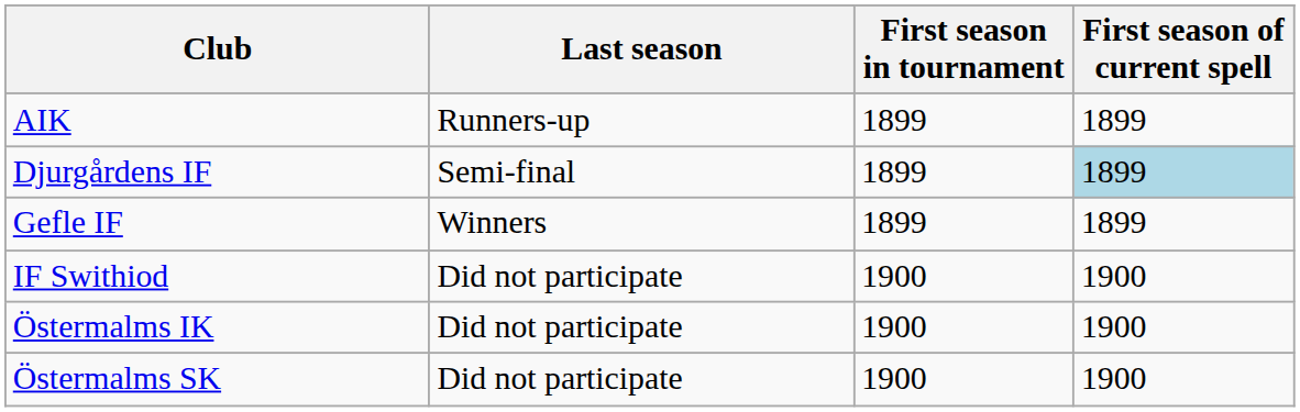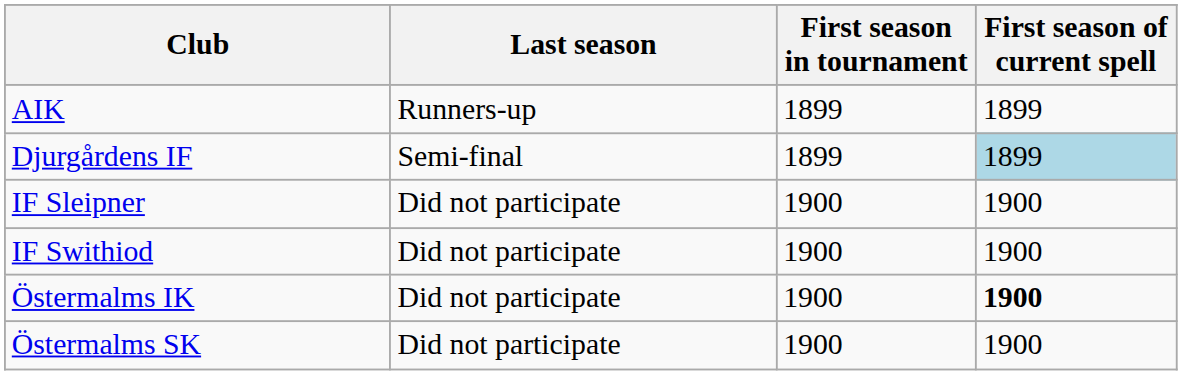 <table class="wikitable">
 <tr>
 <th style="width: 200px;">Club</th>
 <th style="width: 200px;">Last season</th>
 <th style="width: 100px;">First season<br>in tournament</th>
 <th style="width: 100px;">First season of<br>current spell</th>
 </tr>
 <tr>
 <td><a href='#'>AIK</a></td>
 <td>Runners-up</td>
 <td>1899</td>
 <td>1899</td>
 </tr>
 <tr>
 <td><a href='#'>Djurgårdens IF</a></td>
 <td>Semi-final</td>
 <td>1899</td>
 <td style="background: lightblue;">1899</td>
 </tr>
 <tr>
-<td><a href='#'>Gefle IF</a></td>
-<td>Winners</td>
-<td>1899</td>
-<td>1899</td>
+<td><a href='#'>IF Sleipner</a></td>
+<td>Did not participate</td>
+<td>1900</td>
+<td>1900</td>
 </tr>
 <tr>
 <td><a href='#'>IF Swithiod</a></td>
 <td>Did not participate</td>
 <td>1900</td>
 <td>1900</td>
 </tr>
 <tr>
 <td><a href='#'>Östermalms IK</a></td>
 <td>Did not participate</td>
 <td>1900</td>
-<td>1900</td>
+<td><strong>1900</strong></td>
 </tr>
 <tr>
 <td><a href='#'>Östermalms SK</a></td>
 <td>Did not participate</td>
 <td>1900</td>
 <td>1900</td>
 </tr>
 </table>
